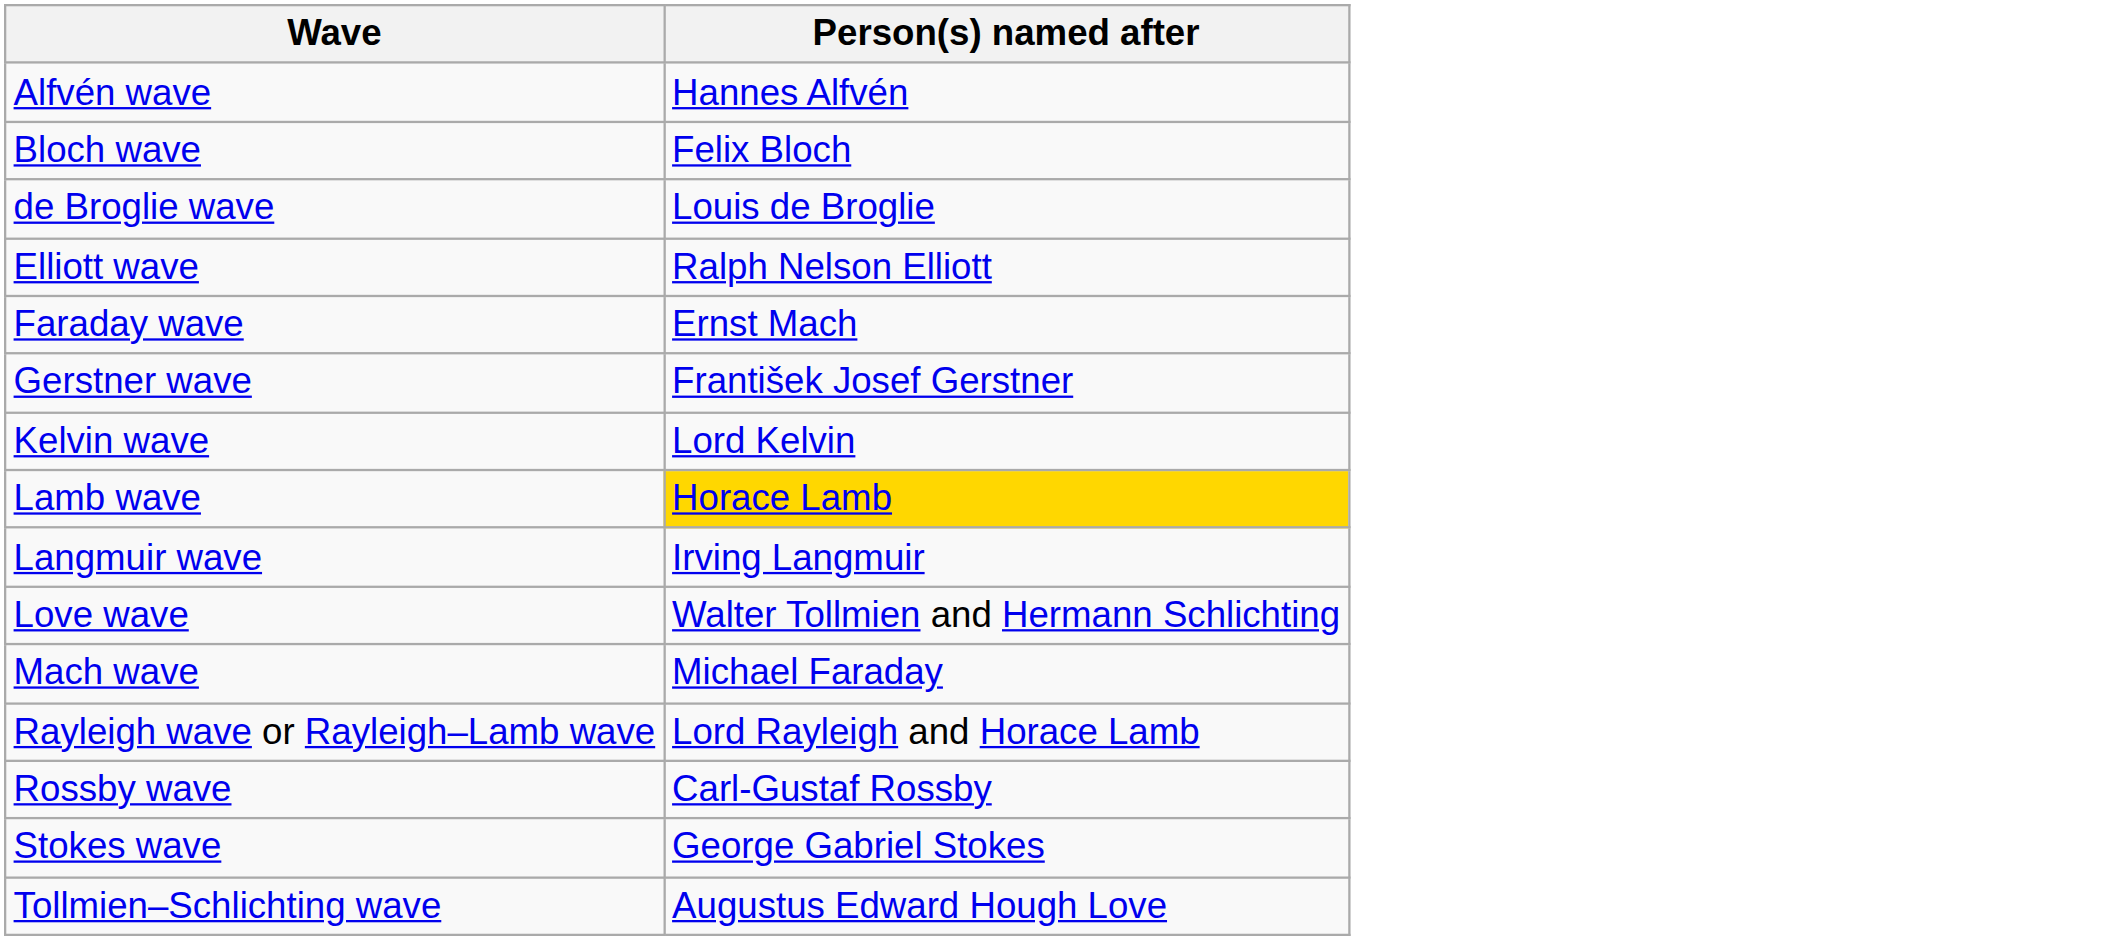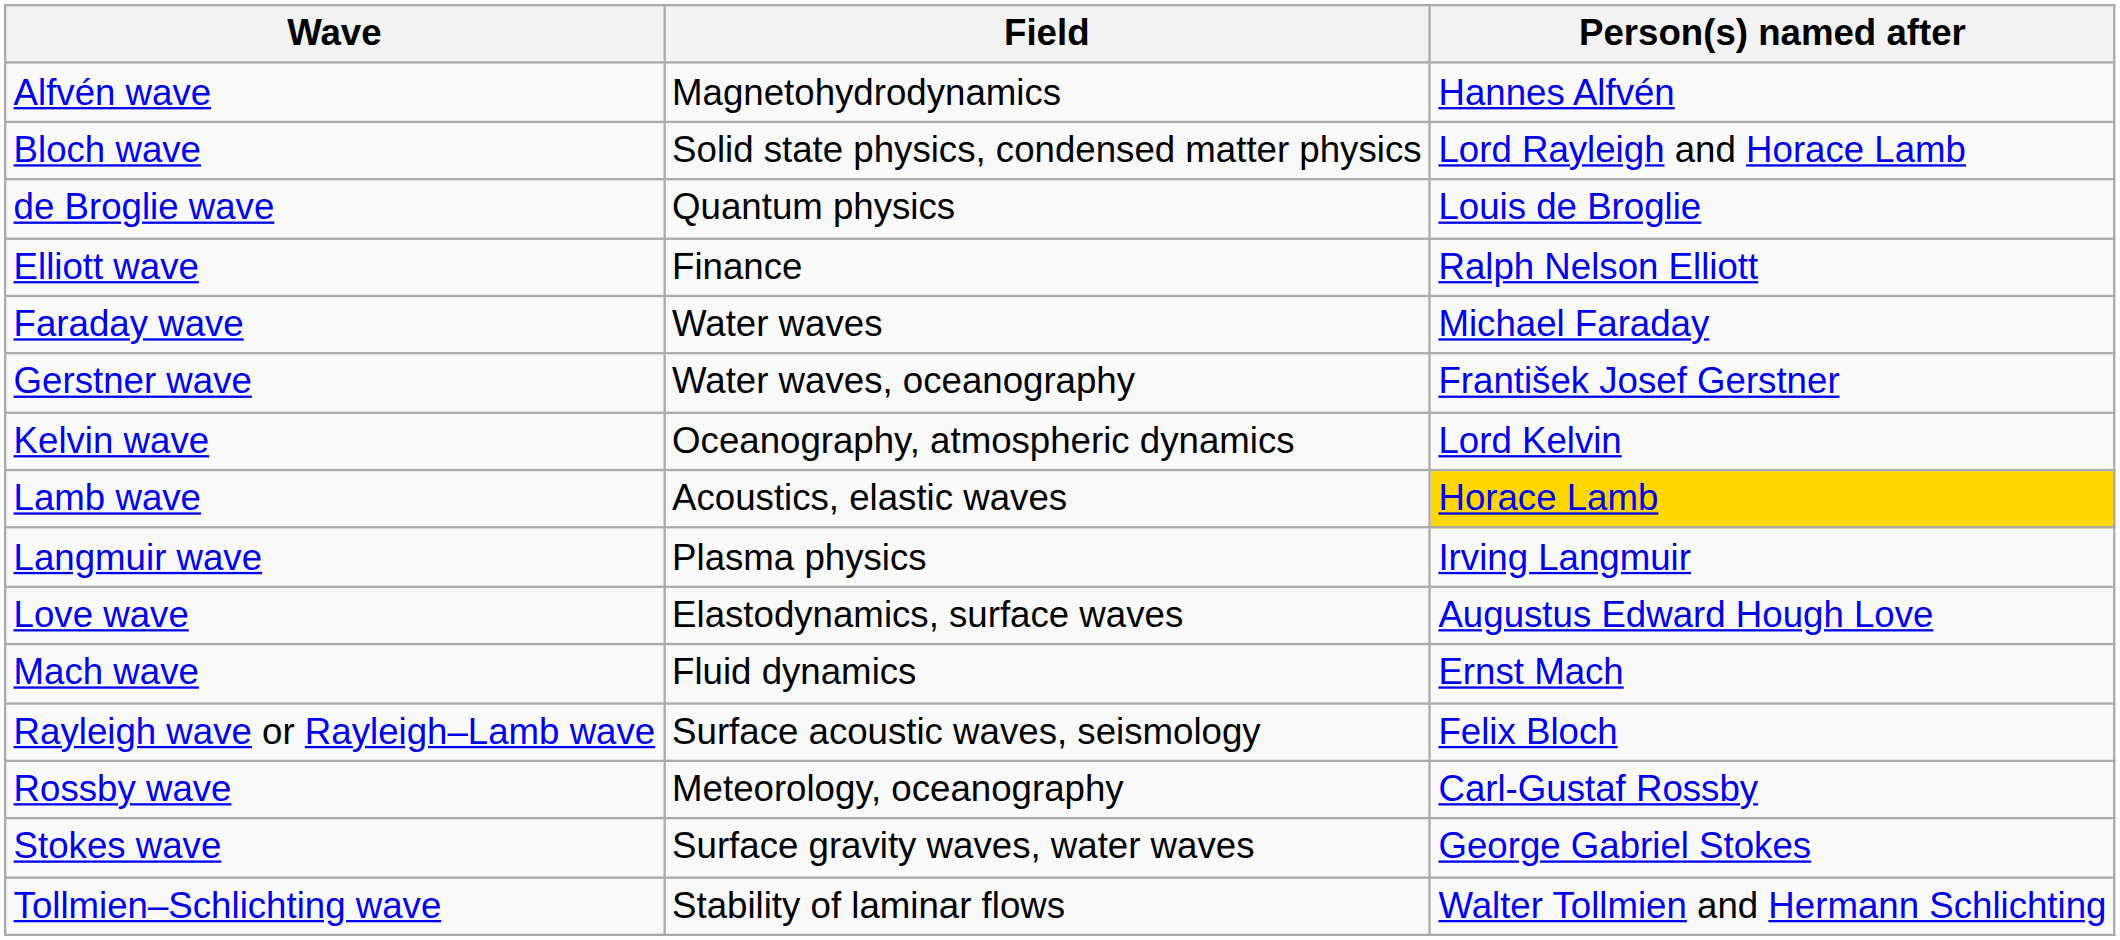 <table class="wikitable">
 <tr>
 <th>Wave</th>
+<th>Field</th>
 <th>Person(s) named after</th>
 </tr>
 <tr>
 <td><a href='#'>Alfvén wave</a></td>
+<td>Magnetohydrodynamics</td>
 <td><a href='#'>Hannes Alfvén</a></td>
 </tr>
 <tr>
 <td><a href='#'>Bloch wave</a></td>
-<td><a href='#'>Felix Bloch</a></td>
+<td>Solid state physics, condensed matter physics</td>
+<td><a href='#'>Lord Rayleigh</a> and <a href='#'>Horace Lamb</a></td>
 </tr>
 <tr>
 <td><a href='#'>de Broglie wave</a></td>
+<td>Quantum physics</td>
 <td><a href='#'>Louis de Broglie</a></td>
 </tr>
 <tr>
 <td><a href='#'>Elliott wave</a></td>
+<td>Finance</td>
 <td><a href='#'>Ralph Nelson Elliott</a></td>
 </tr>
 <tr>
 <td><a href='#'>Faraday wave</a></td>
-<td><a href='#'>Ernst Mach</a></td>
+<td>Water waves</td>
+<td><a href='#'>Michael Faraday</a></td>
 </tr>
 <tr>
 <td><a href='#'>Gerstner wave</a></td>
+<td>Water waves, oceanography</td>
 <td><a href='#'>František Josef Gerstner</a></td>
 </tr>
 <tr>
 <td><a href='#'>Kelvin wave</a></td>
+<td>Oceanography, atmospheric dynamics</td>
 <td><a href='#'>Lord Kelvin</a></td>
 </tr>
 <tr>
 <td><a href='#'>Lamb wave</a></td>
+<td>Acoustics,  elastic waves</td>
 <td style="background: gold;"><a href='#'>Horace Lamb</a></td>
 </tr>
 <tr>
 <td><a href='#'>Langmuir wave</a></td>
+<td>Plasma physics</td>
 <td><a href='#'>Irving Langmuir</a></td>
 </tr>
 <tr>
 <td><a href='#'>Love wave</a></td>
-<td><a href='#'>Walter Tollmien</a> and <a href='#'>Hermann Schlichting</a></td>
+<td>Elastodynamics, surface waves</td>
+<td><a href='#'>Augustus Edward Hough Love</a></td>
 </tr>
 <tr>
 <td><a href='#'>Mach wave</a></td>
-<td><a href='#'>Michael Faraday</a></td>
+<td>Fluid dynamics</td>
+<td><a href='#'>Ernst Mach</a></td>
 </tr>
 <tr>
 <td><a href='#'>Rayleigh wave</a> or <a href='#'>Rayleigh–Lamb wave</a></td>
-<td><a href='#'>Lord Rayleigh</a> and <a href='#'>Horace Lamb</a></td>
+<td>Surface acoustic waves,  seismology</td>
+<td><a href='#'>Felix Bloch</a></td>
 </tr>
 <tr>
 <td><a href='#'>Rossby wave</a></td>
+<td>Meteorology, oceanography</td>
 <td><a href='#'>Carl-Gustaf Rossby</a></td>
 </tr>
 <tr>
 <td><a href='#'>Stokes wave</a></td>
+<td>Surface gravity waves, water waves</td>
 <td><a href='#'>George Gabriel Stokes</a></td>
 </tr>
 <tr>
 <td><a href='#'>Tollmien–Schlichting wave</a></td>
-<td><a href='#'>Augustus Edward Hough Love</a></td>
+<td>Stability of laminar flows</td>
+<td><a href='#'>Walter Tollmien</a> and <a href='#'>Hermann Schlichting</a></td>
 </tr>
 </table>
